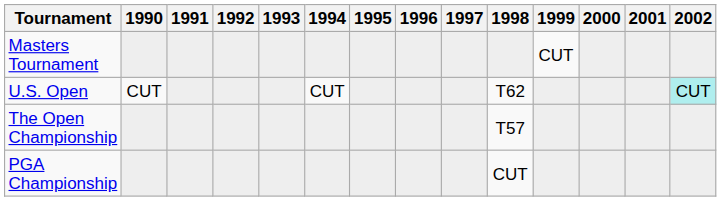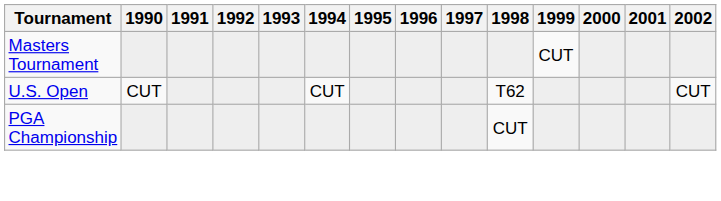 <table class="wikitable" style="font-size:95%;text-align:center;">
 <tr>
 <th>Tournament</th>
 <th>1990</th>
 <th>1991</th>
 <th>1992</th>
 <th>1993</th>
 <th>1994</th>
 <th>1995</th>
 <th>1996</th>
 <th>1997</th>
 <th>1998</th>
 <th>1999</th>
 <th>2000</th>
 <th>2001</th>
 <th>2002</th>
 </tr>
 <tr>
 <td align=left><a href='#'>Masters Tournament</a></td>
 <td style="background:#eeeeee;"></td>
 <td style="background:#eeeeee;"></td>
 <td style="background:#eeeeee;"></td>
 <td style="background:#eeeeee;"></td>
 <td style="background:#eeeeee;"></td>
 <td style="background:#eeeeee;"></td>
 <td style="background:#eeeeee;"></td>
 <td style="background:#eeeeee;"></td>
 <td style="background:#eeeeee;"></td>
 <td>CUT</td>
 <td style="background:#eeeeee;"></td>
 <td style="background:#eeeeee;"></td>
 <td style="background:#eeeeee;"></td>
 </tr>
 <tr>
 <td align=left><a href='#'>U.S. Open</a></td>
 <td>CUT</td>
 <td style="background:#eeeeee;"></td>
 <td style="background:#eeeeee;"></td>
 <td style="background:#eeeeee;"></td>
 <td>CUT</td>
 <td style="background:#eeeeee;"></td>
 <td style="background:#eeeeee;"></td>
 <td style="background:#eeeeee;"></td>
 <td>T62</td>
 <td style="background:#eeeeee;"></td>
 <td style="background:#eeeeee;"></td>
 <td style="background:#eeeeee;"></td>
-<td style="background: paleturquoise;">CUT</td>
-</tr>
-<tr>
-<td align=left><a href='#'>The Open Championship</a></td>
-<td style="background:#eeeeee;"></td>
-<td style="background:#eeeeee;"></td>
-<td style="background:#eeeeee;"></td>
-<td style="background:#eeeeee;"></td>
-<td style="background:#eeeeee;"></td>
-<td style="background:#eeeeee;"></td>
-<td style="background:#eeeeee;"></td>
-<td style="background:#eeeeee;"></td>
-<td>T57</td>
-<td style="background:#eeeeee;"></td>
-<td style="background:#eeeeee;"></td>
-<td style="background:#eeeeee;"></td>
-<td style="background:#eeeeee;"></td>
+<td>CUT</td>
 </tr>
 <tr>
 <td align=left><a href='#'>PGA Championship</a></td>
 <td style="background:#eeeeee;"></td>
 <td style="background:#eeeeee;"></td>
 <td style="background:#eeeeee;"></td>
 <td style="background:#eeeeee;"></td>
 <td style="background:#eeeeee;"></td>
 <td style="background:#eeeeee;"></td>
 <td style="background:#eeeeee;"></td>
 <td style="background:#eeeeee;"></td>
 <td>CUT</td>
 <td style="background:#eeeeee;"></td>
 <td style="background:#eeeeee;"></td>
 <td style="background:#eeeeee;"></td>
 <td style="background:#eeeeee;"></td>
 </tr>
 </table>
